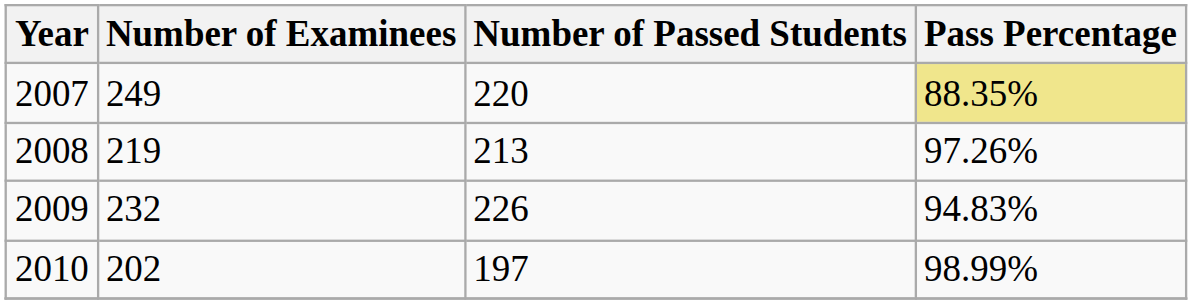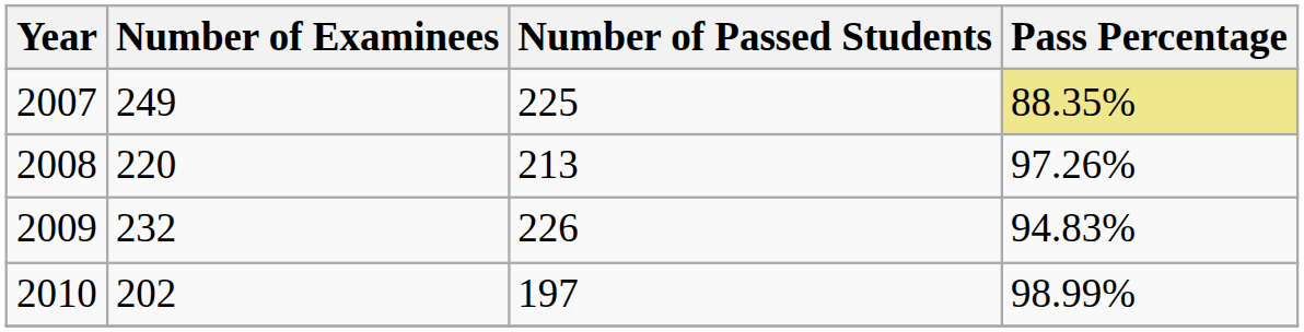 <table class="wikitable" style="margin:1em auto;">
 <tr>
 <th>Year</th>
 <th>Number of Examinees</th>
 <th>Number of Passed Students</th>
 <th>Pass Percentage</th>
 </tr>
 <tr>
 <td>2007</td>
 <td>249</td>
-<td>220</td>
+<td>225</td>
 <td style="background: khaki;">88.35%</td>
 </tr>
 <tr>
 <td>2008</td>
-<td>219</td>
+<td>220</td>
 <td>213</td>
 <td>97.26%</td>
 </tr>
 <tr>
 <td>2009</td>
 <td>232</td>
 <td>226</td>
 <td>94.83%</td>
 </tr>
 <tr>
 <td>2010</td>
 <td>202</td>
 <td>197</td>
 <td>98.99%</td>
 </tr>
 <tr>
 </tr>
 </table>
